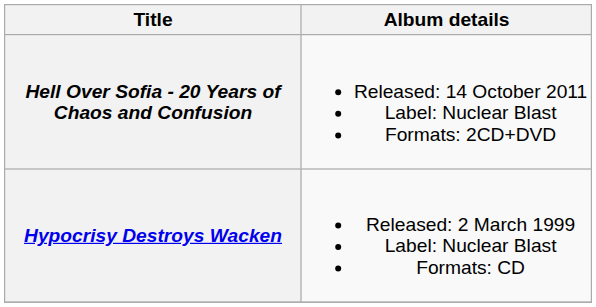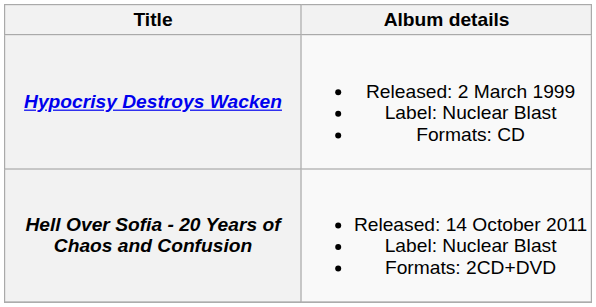 <table class="wikitable plainrowheaders" style="text-align:center;">
 <tr>
 <th scope="col" style="width:15em;">Title</th>
 <th scope="col">Album details</th>
 </tr>
 <tr>
+<th scope="row"><em><a href='#'>Hypocrisy Destroys Wacken</a></em></th>
+<td><br><ul><li>Released: 2 March 1999</li><li>Label: Nuclear Blast</li><li>Formats: CD</li></ul></td>
+</tr>
+<tr>
 <th scope="row"><em>Hell Over Sofia - 20 Years of Chaos and Confusion</em></th>
 <td><br><ul><li>Released: 14 October 2011</li><li>Label: Nuclear Blast</li><li>Formats: 2CD+DVD</li></ul></td>
 </tr>
 <tr>
-<th scope="row"><em><a href='#'>Hypocrisy Destroys Wacken</a></em></th>
-<td><br><ul><li>Released: 2 March 1999</li><li>Label: Nuclear Blast</li><li>Formats: CD</li></ul></td>
-</tr>
-<tr>
 </tr>
 </table>
